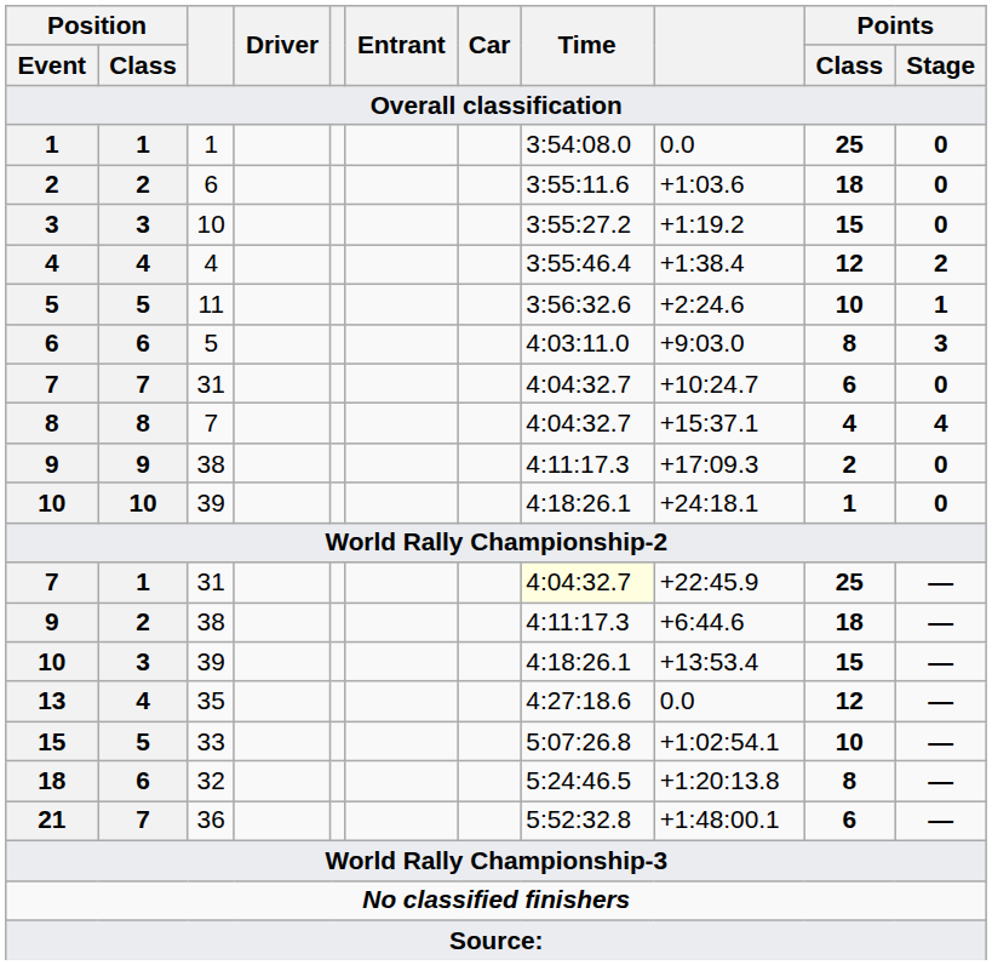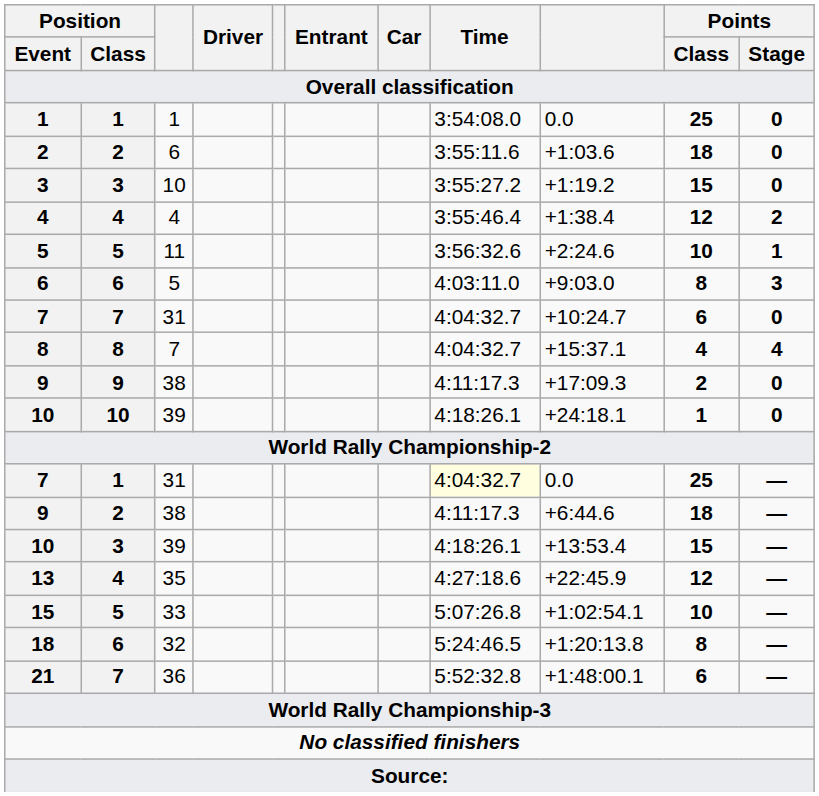 <table class="wikitable" width=85% style="font-size: 85%;">
 <tr>
 <th colspan="2">Position</th>
 <th rowspan="2"></th>
 <th rowspan="2">Driver</th>
 <th rowspan="2"></th>
 <th rowspan="2">Entrant</th>
 <th rowspan="2">Car</th>
 <th rowspan="2">Time</th>
 <th rowspan="2"></th>
 <th colspan="2">Points</th>
 </tr>
 <tr>
 <th>Event</th>
 <th>Class</th>
 <th>Class</th>
 <th>Stage</th>
 </tr>
 <tr>
 <td style="background-color:#EAECF0; text-align:center" colspan="11"><strong>Overall classification</strong></td>
 </tr>
 <tr>
 <th>1</th>
 <th>1</th>
 <td align="center">1</td>
 <td></td>
 <td></td>
 <td></td>
 <td></td>
 <td>3:54:08.0</td>
 <td>0.0</td>
 <td align="center"><strong>25</strong></td>
 <td align="center"><strong>0</strong></td>
 </tr>
 <tr>
 <th>2</th>
 <th>2</th>
 <td align="center">6</td>
 <td></td>
 <td></td>
 <td></td>
 <td></td>
 <td>3:55:11.6</td>
 <td>+1:03.6</td>
 <td align="center"><strong>18</strong></td>
 <td align="center"><strong>0</strong></td>
 </tr>
 <tr>
 <th>3</th>
 <th>3</th>
 <td align="center">10</td>
 <td></td>
 <td></td>
 <td></td>
 <td></td>
 <td>3:55:27.2</td>
 <td>+1:19.2</td>
 <td align="center"><strong>15</strong></td>
 <td align="center"><strong>0</strong></td>
 </tr>
 <tr>
 <th>4</th>
 <th>4</th>
 <td align="center">4</td>
 <td></td>
 <td></td>
 <td></td>
 <td></td>
 <td>3:55:46.4</td>
 <td>+1:38.4</td>
 <td align="center"><strong>12</strong></td>
 <td align="center"><strong>2</strong></td>
 </tr>
 <tr>
 <th>5</th>
 <th>5</th>
 <td align="center">11</td>
 <td></td>
 <td></td>
 <td></td>
 <td></td>
 <td>3:56:32.6</td>
 <td>+2:24.6</td>
 <td align="center"><strong>10</strong></td>
 <td align="center"><strong>1</strong></td>
 </tr>
 <tr>
 <th>6</th>
 <th>6</th>
 <td align="center">5</td>
 <td></td>
 <td></td>
 <td></td>
 <td></td>
 <td>4:03:11.0</td>
 <td>+9:03.0</td>
 <td align="center"><strong>8</strong></td>
 <td align="center"><strong>3</strong></td>
 </tr>
 <tr>
 <th>7</th>
 <th>7</th>
 <td align="center">31</td>
 <td></td>
 <td></td>
 <td></td>
 <td></td>
 <td>4:04:32.7</td>
 <td>+10:24.7</td>
 <td align="center"><strong>6</strong></td>
 <td align="center"><strong>0</strong></td>
 </tr>
 <tr>
 <th>8</th>
 <th>8</th>
 <td align="center">7</td>
 <td></td>
 <td></td>
 <td></td>
 <td></td>
 <td>4:04:32.7</td>
 <td>+15:37.1</td>
 <td align="center"><strong>4</strong></td>
 <td align="center"><strong>4</strong></td>
 </tr>
 <tr>
 <th>9</th>
 <th>9</th>
 <td align="center">38</td>
 <td></td>
 <td></td>
 <td></td>
 <td></td>
 <td>4:11:17.3</td>
 <td>+17:09.3</td>
 <td align="center"><strong>2</strong></td>
 <td align="center"><strong>0</strong></td>
 </tr>
 <tr>
 <th>10</th>
 <th>10</th>
 <td align="center">39</td>
 <td></td>
 <td></td>
 <td></td>
 <td></td>
 <td>4:18:26.1</td>
 <td>+24:18.1</td>
 <td align="center"><strong>1</strong></td>
 <td align="center"><strong>0</strong></td>
 </tr>
 <tr>
 <td style="background-color:#EAECF0; text-align:center" colspan="11"><strong>World Rally Championship-2</strong></td>
 </tr>
 <tr>
 <th>7</th>
 <th>1</th>
 <td align="center">31</td>
 <td></td>
 <td></td>
 <td></td>
 <td></td>
 <td style="background: lightyellow;">4:04:32.7</td>
-<td>+22:45.9</td>
+<td>0.0</td>
 <td align="center"><strong>25</strong></td>
 <td align="center"><strong>—</strong></td>
 </tr>
 <tr>
 <th>9</th>
 <th>2</th>
 <td align="center">38</td>
 <td></td>
 <td></td>
 <td></td>
 <td></td>
 <td>4:11:17.3</td>
 <td>+6:44.6</td>
 <td align="center"><strong>18</strong></td>
 <td align="center"><strong>—</strong></td>
 </tr>
 <tr>
 <th>10</th>
 <th>3</th>
 <td align="center">39</td>
 <td></td>
 <td></td>
 <td></td>
 <td></td>
 <td>4:18:26.1</td>
 <td>+13:53.4</td>
 <td align="center"><strong>15</strong></td>
 <td align="center"><strong>—</strong></td>
 </tr>
 <tr>
 <th>13</th>
 <th>4</th>
 <td align="center">35</td>
 <td></td>
 <td></td>
 <td></td>
 <td></td>
 <td>4:27:18.6</td>
-<td>0.0</td>
+<td>+22:45.9</td>
 <td align="center"><strong>12</strong></td>
 <td align="center"><strong>—</strong></td>
 </tr>
 <tr>
 <th>15</th>
 <th>5</th>
 <td align="center">33</td>
 <td></td>
 <td></td>
 <td></td>
 <td></td>
 <td>5:07:26.8</td>
 <td>+1:02:54.1</td>
 <td align="center"><strong>10</strong></td>
 <td align="center"><strong>—</strong></td>
 </tr>
 <tr>
 <th>18</th>
 <th>6</th>
 <td align="center">32</td>
 <td></td>
 <td></td>
 <td></td>
 <td></td>
 <td>5:24:46.5</td>
 <td>+1:20:13.8</td>
 <td align="center"><strong>8</strong></td>
 <td align="center"><strong>—</strong></td>
 </tr>
 <tr>
 <th>21</th>
 <th>7</th>
 <td align="center">36</td>
 <td></td>
 <td></td>
 <td></td>
 <td></td>
 <td>5:52:32.8</td>
 <td>+1:48:00.1</td>
 <td align="center"><strong>6</strong></td>
 <td align="center"><strong>—</strong></td>
 </tr>
 <tr>
 <td style="background-color:#EAECF0; text-align:center" colspan="11"><strong>World Rally Championship-3</strong></td>
 </tr>
 <tr>
 <td align="center" colspan="11"><strong><em>No classified finishers</em></strong></td>
 </tr>
 <tr>
 <td style="background-color:#EAECF0; text-align:center" colspan="11"><strong>Source:</strong></td>
 </tr>
 </table>
